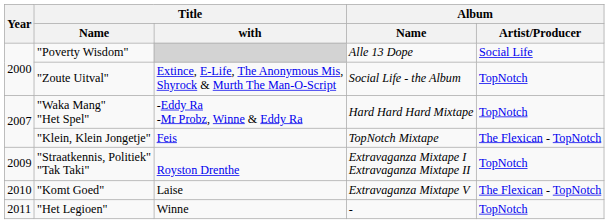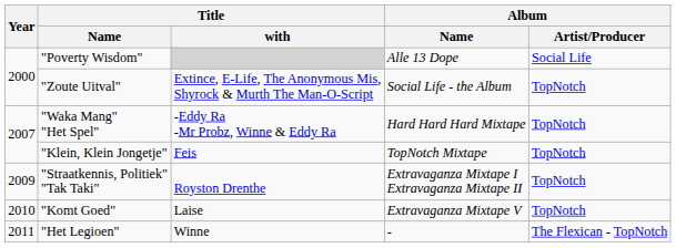 <table class="wikitable" style="text-align:left">
 <tr>
 <th rowspan="2">Year</th>
 <th colspan="2" align="center">Title</th>
 <th colspan="2" align="center">Album</th>
 </tr>
 <tr>
 <th align="center">Name</th>
 <th align="center">with</th>
 <th align="center">Name</th>
 <th align="center">Artist/Producer</th>
 </tr>
 <tr>
 <td align="left" rowspan="2">2000</td>
 <td>"Poverty Wisdom"</td>
 <td style="background-color:#D3D3D3;"></td>
 <td><em>Alle 13 Dope</em></td>
 <td><a href='#'>Social Life</a></td>
 </tr>
 <tr>
 <td>"Zoute Uitval"</td>
 <td><a href='#'>Extince</a>, <a href='#'>E-Life</a>, <a href='#'>The Anonymous Mis</a>,<br> <a href='#'>Shyrock</a> & <a href='#'>Murth The Man-O-Script</a></td>
 <td><em>Social Life - the Album</em></td>
 <td><a href='#'>TopNotch</a></td>
 </tr>
 <tr>
 <td align="left" rowspan="2">2007</td>
 <td>"Waka Mang"<br>"Het Spel"</td>
 <td>-<a href='#'>Eddy Ra</a><br> -<a href='#'>Mr Probz</a>, <a href='#'>Winne</a> & <a href='#'>Eddy Ra</a></td>
 <td><em>Hard Hard Hard Mixtape</em></td>
 <td><a href='#'>TopNotch</a></td>
 </tr>
 <tr>
 <td>"Klein, Klein Jongetje"</td>
 <td><a href='#'>Feis</a></td>
 <td><em>TopNotch Mixtape</em></td>
-<td><a href='#'>The Flexican</a> - <a href='#'>TopNotch</a></td>
+<td><a href='#'>TopNotch</a></td>
 </tr>
 <tr>
 <td>2009</td>
 <td>"Straatkennis, Politiek"<br>"Tak Taki"</td>
 <td><br><a href='#'>Royston Drenthe</a></td>
 <td><em>Extravaganza Mixtape I</em><br><em>Extravaganza Mixtape II</em></td>
 <td><a href='#'>TopNotch</a></td>
 </tr>
 <tr>
 <td>2010</td>
 <td>"Komt Goed"</td>
 <td>Laise</td>
 <td><em>Extravaganza Mixtape V</em></td>
-<td><a href='#'>The Flexican</a> - <a href='#'>TopNotch</a></td>
+<td><a href='#'>TopNotch</a></td>
 </tr>
 <tr>
 <td>2011</td>
 <td>"Het Legioen"</td>
 <td>Winne</td>
 <td>-</td>
-<td><a href='#'>TopNotch</a></td>
+<td><a href='#'>The Flexican</a> - <a href='#'>TopNotch</a></td>
 </tr>
 </table>
